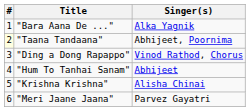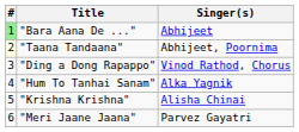 <table class="wikitable" style="font-size:95%;">
 <tr>
 <th>#</th>
 <th>Title</th>
 <th>Singer(s)</th>
 </tr>
 <tr>
-<td>1</td>
+<td style="background: lightgreen;">1</td>
 <td>"Bara Aana De ..."</td>
-<td><a href='#'>Alka Yagnik</a></td>
+<td><a href='#'>Abhijeet</a></td>
 </tr>
 <tr>
 <td style="background: lightyellow;">2</td>
 <td>"Taana Tandaana"</td>
 <td Abhijeet Bhattacharya>Abhijeet, <a href='#'>Poornima</a></td>
 </tr>
 <tr>
 <td>3</td>
 <td>"Ding a Dong Rapappo"</td>
 <td><a href='#'>Vinod Rathod</a>, <a href='#'>Chorus</a></td>
 </tr>
 <tr>
 <td>4</td>
 <td>"Hum To Tanhai Sanam"</td>
-<td><a href='#'>Abhijeet</a></td>
+<td><a href='#'>Alka Yagnik</a></td>
 </tr>
 <tr>
 <td>5</td>
 <td>"Krishna Krishna"</td>
 <td><a href='#'>Alisha Chinai</a></td>
 </tr>
 <tr>
 <td>6</td>
 <td>"Meri Jaane Jaana"</td>
 <td>Parvez Gayatri</td>
 </tr>
 </table>
